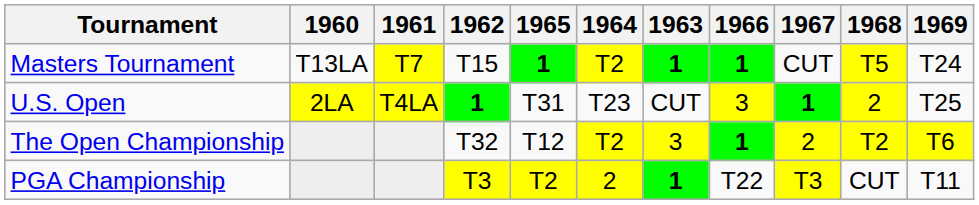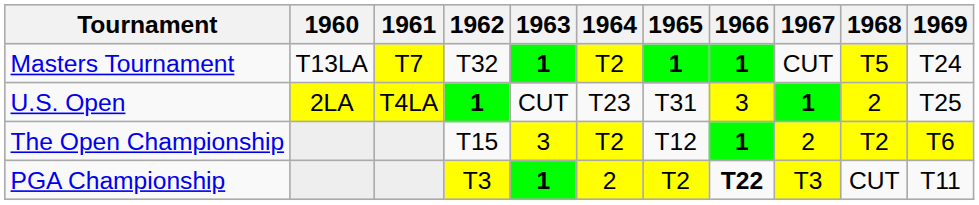 <table class="wikitable" style="font-size:95%;text-align:center;">
 <tr>
 <th>Tournament</th>
 <th>1960</th>
 <th>1961</th>
 <th>1962</th>
+<th>1963</th>
+<th>1964</th>
 <th>1965</th>
-<th>1964</th>
-<th>1963</th>
 <th>1966</th>
 <th>1967</th>
 <th>1968</th>
 <th>1969</th>
 </tr>
 <tr>
 <td align=left><a href='#'>Masters Tournament</a></td>
 <td>T13<span>LA</span></td>
 <td style="background:yellow;">T7</td>
-<td>T15</td>
+<td>T32</td>
 <td style="background:lime;"><strong>1</strong></td>
 <td style="background:yellow;">T2</td>
 <td style="background:lime;"><strong>1</strong></td>
 <td style="background:lime;"><strong>1</strong></td>
 <td>CUT</td>
 <td style="background:yellow;">T5</td>
 <td>T24</td>
 </tr>
 <tr>
 <td align=left><a href='#'>U.S. Open</a></td>
 <td style="background:yellow;">2<span>LA</span></td>
 <td style="background:yellow;">T4<span>LA</span></td>
 <td style="background:lime;"><strong>1</strong></td>
+<td>CUT</td>
+<td>T23</td>
 <td>T31</td>
-<td>T23</td>
-<td>CUT</td>
 <td style="background:yellow;">3</td>
 <td style="background:lime;"><strong>1</strong></td>
 <td style="background:yellow;">2</td>
 <td>T25</td>
 </tr>
 <tr>
 <td align=left><a href='#'>The Open Championship</a></td>
 <td style="background:#eeeeee;"></td>
 <td style="background:#eeeeee;"></td>
-<td>T32</td>
+<td>T15</td>
+<td style="background:yellow;">3</td>
+<td style="background:yellow;">T2</td>
 <td>T12</td>
-<td style="background:yellow;">T2</td>
-<td style="background:yellow;">3</td>
 <td style="background:lime;"><strong>1</strong></td>
 <td style="background:yellow;">2</td>
 <td style="background:yellow;">T2</td>
 <td style="background:yellow;">T6</td>
 </tr>
 <tr>
 <td align=left><a href='#'>PGA Championship</a></td>
 <td style="background:#eeeeee;"></td>
 <td style="background:#eeeeee;"></td>
 <td style="background:yellow;">T3</td>
+<td style="background:lime;"><strong>1</strong></td>
+<td style="background:yellow;">2</td>
 <td style="background:yellow;">T2</td>
-<td style="background:yellow;">2</td>
-<td style="background:lime;"><strong>1</strong></td>
-<td>T22</td>
+<td><strong>T22</strong></td>
 <td style="background:yellow;">T3</td>
 <td>CUT</td>
 <td>T11</td>
 </tr>
 </table>
